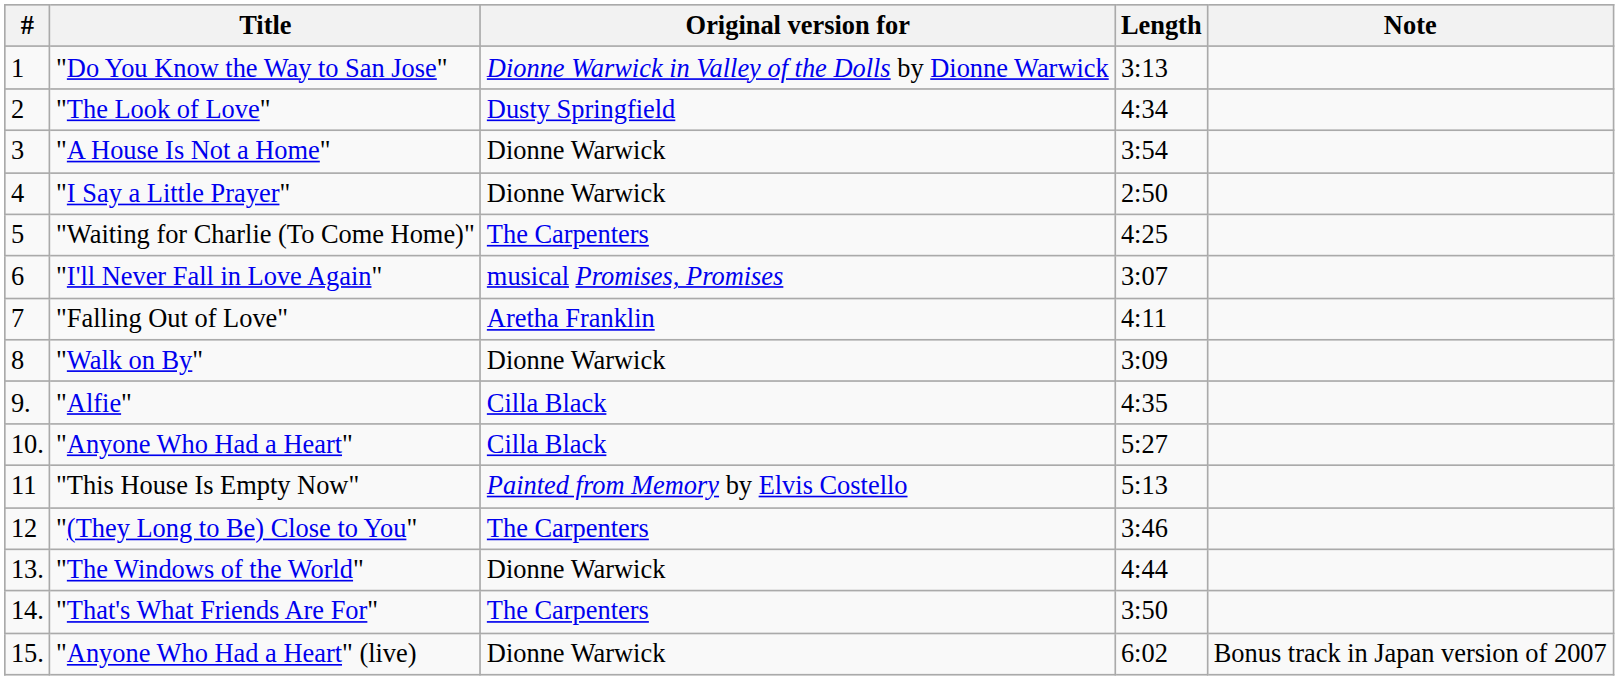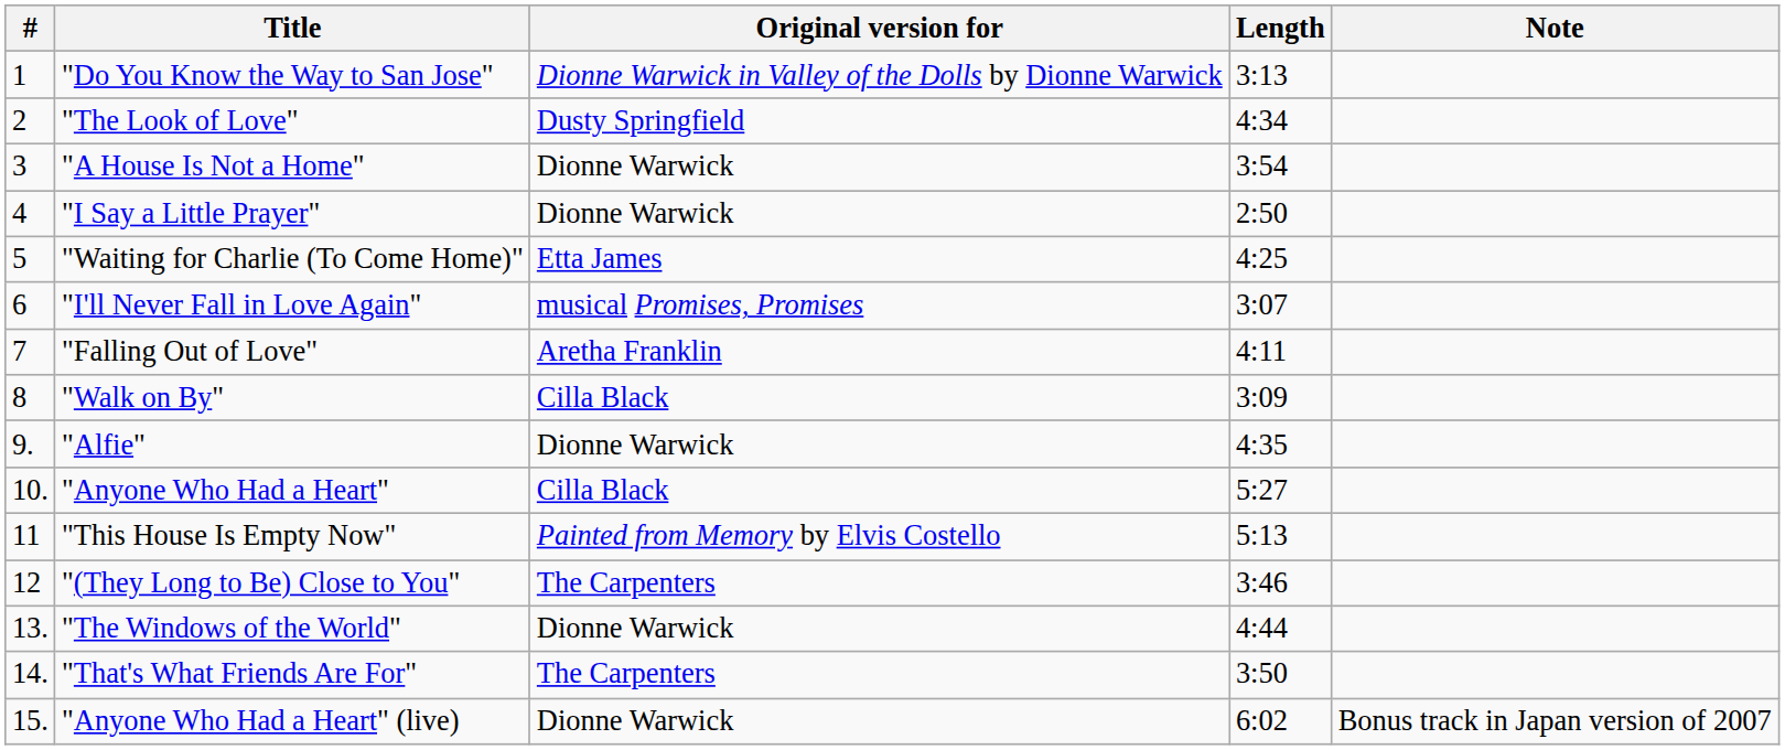 <table class="wikitable">
 <tr>
 <th>#</th>
 <th>Title</th>
 <th>Original version for</th>
 <th>Length</th>
 <th>Note</th>
 </tr>
 <tr>
 <td>1</td>
 <td>"<a href='#'>Do You Know the Way to San Jose</a>"</td>
 <td><em><a href='#'>Dionne Warwick in Valley of the Dolls</a></em> by <a href='#'>Dionne Warwick</a></td>
 <td>3:13</td>
 <td></td>
 </tr>
 <tr>
 <td>2</td>
 <td>"<a href='#'>The Look of Love</a>"</td>
 <td><a href='#'>Dusty Springfield</a></td>
 <td>4:34</td>
 <td></td>
 </tr>
 <tr>
 <td>3</td>
 <td>"<a href='#'>A House Is Not a Home</a>"</td>
 <td>Dionne Warwick</td>
 <td>3:54</td>
 <td></td>
 </tr>
 <tr>
 <td>4</td>
 <td>"<a href='#'>I Say a Little Prayer</a>"</td>
 <td>Dionne Warwick</td>
 <td>2:50</td>
 <td></td>
 </tr>
 <tr>
 <td>5</td>
 <td>"Waiting for Charlie (To Come Home)"</td>
-<td><a href='#'>The Carpenters</a></td>
+<td><a href='#'>Etta James</a></td>
 <td>4:25</td>
 <td></td>
 </tr>
 <tr>
 <td>6</td>
 <td>"<a href='#'>I'll Never Fall in Love Again</a>"</td>
 <td><a href='#'>musical</a> <em><a href='#'>Promises, Promises</a></em></td>
 <td>3:07</td>
 <td></td>
 </tr>
 <tr>
 <td>7</td>
 <td>"Falling Out of Love"</td>
 <td><a href='#'>Aretha Franklin</a></td>
 <td>4:11</td>
 <td></td>
 </tr>
 <tr>
 <td>8</td>
 <td>"<a href='#'>Walk on By</a>"</td>
-<td>Dionne Warwick</td>
+<td><a href='#'>Cilla Black</a></td>
 <td>3:09</td>
 <td></td>
 </tr>
 <tr>
 <td>9.</td>
 <td>"<a href='#'>Alfie</a>"</td>
-<td><a href='#'>Cilla Black</a></td>
+<td>Dionne Warwick</td>
 <td>4:35</td>
 <td></td>
 </tr>
 <tr>
 <td>10.</td>
 <td>"<a href='#'>Anyone Who Had a Heart</a>"</td>
 <td><a href='#'>Cilla Black</a></td>
 <td>5:27</td>
 <td></td>
 </tr>
 <tr>
 <td>11</td>
 <td>"This House Is Empty Now"</td>
 <td><em><a href='#'>Painted from Memory</a></em> by <a href='#'>Elvis Costello</a></td>
 <td>5:13</td>
 <td></td>
 </tr>
 <tr>
 <td>12</td>
 <td>"<a href='#'>(They Long to Be) Close to You</a>"</td>
 <td><a href='#'>The Carpenters</a></td>
 <td>3:46</td>
 <td></td>
 </tr>
 <tr>
 <td>13.</td>
 <td>"<a href='#'>The Windows of the World</a>"</td>
 <td>Dionne Warwick</td>
 <td>4:44</td>
 <td></td>
 </tr>
 <tr>
 <td>14.</td>
 <td>"<a href='#'>That's What Friends Are For</a>"</td>
 <td><a href='#'>The Carpenters</a></td>
 <td>3:50</td>
 <td></td>
 </tr>
 <tr>
 <td>15.</td>
 <td>"<a href='#'>Anyone Who Had a Heart</a>" (live)</td>
 <td>Dionne Warwick</td>
 <td>6:02</td>
 <td>Bonus track in Japan version of 2007</td>
 </tr>
 </table>
